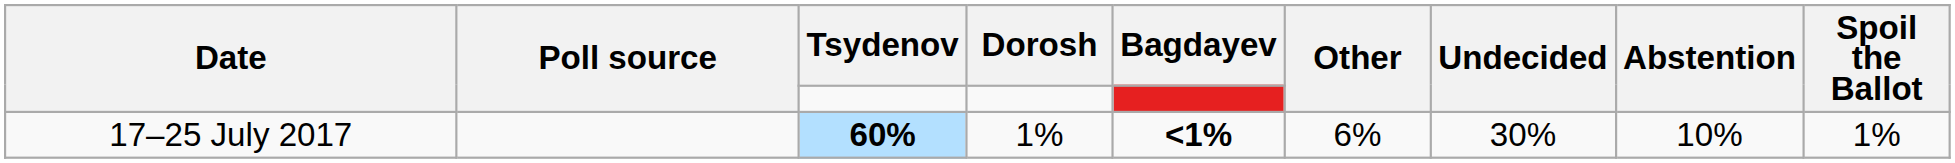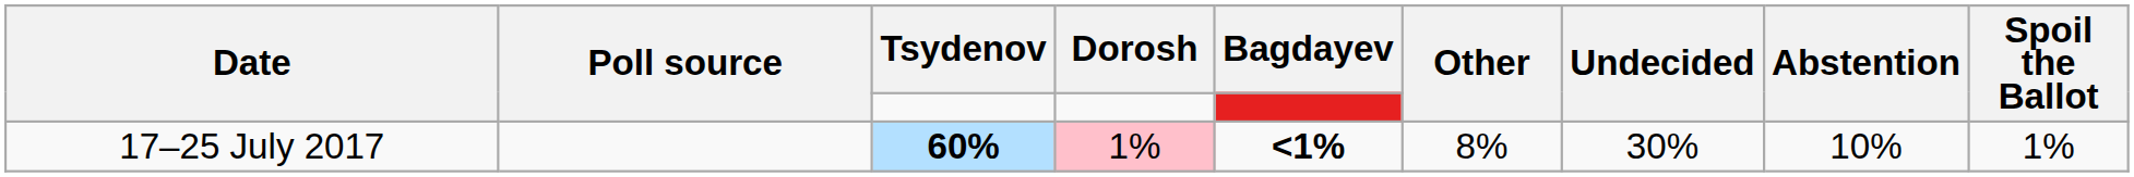 <table class=wikitable style="font-size:95%; line-height:14px; text-align:center">
 <tr>
 <th style=width:200px; rowspan=2>Date</th>
 <th style=width:150px; rowspan=2>Poll source</th>
 <th style=width:60px>Tsydenov</th>
 <th style=width:60px>Dorosh</th>
 <th style=width:60px>Bagdayev</th>
 <th style="width:60px;" rowspan=2>Other</th>
 <th style="width:60px;" rowspan=2>Undecided</th>
 <th style="width:60px;" rowspan=2>Abstention</th>
 <th style="width:60px;" rowspan=2>Spoil the Ballot</th>
 </tr>
 <tr>
 <td bgcolor=></td>
 <td bgcolor=></td>
 <td bgcolor=#e62020></td>
 </tr>
 <tr>
 <td>17–25 July 2017</td>
 <td></td>
 <td style="background:#B3E0FF"><strong>60%</strong></td>
-<td>1%</td>
+<td style="background: pink;">1%</td>
 <td><strong><1%</strong></td>
-<td>6%</td>
+<td>8%</td>
 <td>30%</td>
 <td>10%</td>
 <td>1%</td>
 </tr>
 </table>
